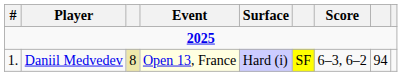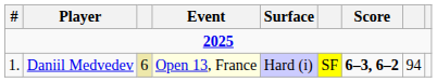 <table class="wikitable sortable">
 <tr>
 <th>#</th>
 <th>Player</th>
 <th></th>
 <th>Event</th>
 <th>Surface</th>
 <th class=unsortable></th>
 <th class=unsortable>Score</th>
 <th></th>
 <th class=unsortable></th>
 </tr>
 <tr>
 <td colspan=9 style=text-align:center><strong><a href='#'>2025</a></strong></td>
 </tr>
 <tr>
 <td>1.</td>
 <td> <a href='#'>Daniil Medvedev</a></td>
-<td bgcolor=eee8aa style=text-align:center>8</td>
+<td bgcolor=eee8aa style=text-align:center>6</td>
 <td style="background: lightyellow;"><a href='#'>Open 13</a>, France</td>
 <td bgcolor=ccccff>Hard (i)</td>
 <td bgcolor=yellow>SF</td>
-<td>6–3, 6–2</td>
+<td><strong>6–3, 6–2</strong></td>
 <td style=text-align:center>94</td>
 <td></td>
 </tr>
 </table>
